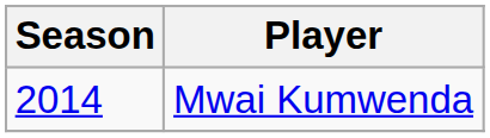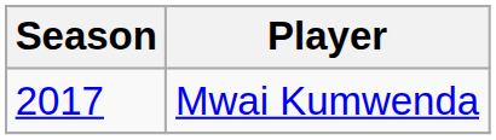 <table class="wikitable collapsible">
 <tr>
 <th>Season</th>
 <th>Player</th>
 </tr>
 <tr>
-<td><a href='#'>2014</a></td>
+<td><a href='#'>2017</a></td>
 <td><a href='#'>Mwai Kumwenda</a></td>
 </tr>
 <tr>
 </tr>
 </table>
